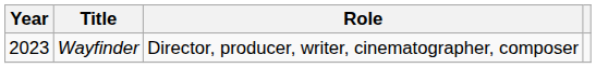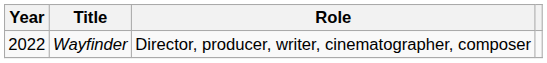 <table class="wikitable sortable unsortable">
 <tr>
 <th>Year</th>
 <th>Title</th>
 <th>Role</th>
 <th></th>
 </tr>
 <tr>
-<td>2023</td>
+<td>2022</td>
 <td><em>Wayfinder</em></td>
 <td>Director, producer, writer, cinematographer, composer</td>
 <td style="text-align:center;"></td>
 </tr>
 <tr>
 </tr>
 </table>
